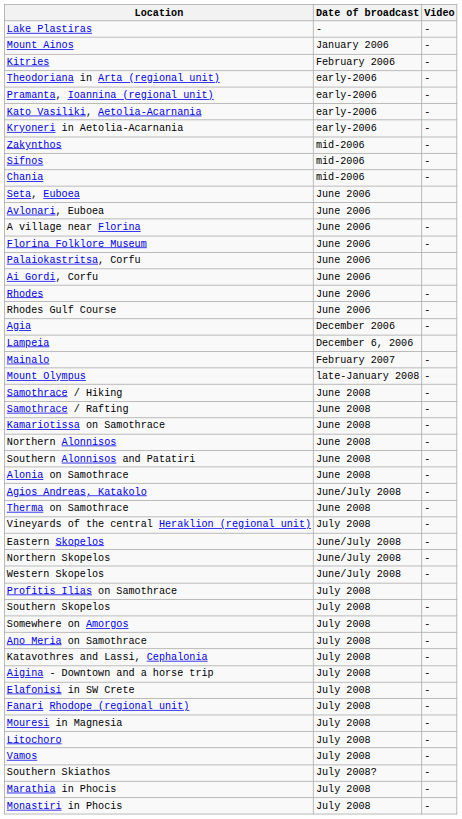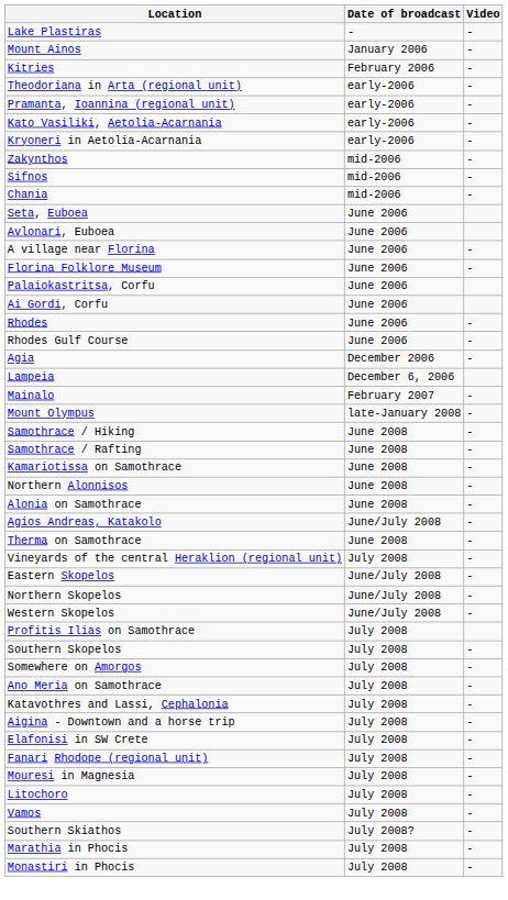 <table class="wikitable">
 <tr>
 <th>Location</th>
 <th>Date of broadcast</th>
 <th>Video</th>
 </tr>
 <tr>
 <td><a href='#'>Lake Plastiras</a></td>
 <td>-</td>
 <td>-</td>
 </tr>
 <tr>
 <td><a href='#'>Mount Ainos</a></td>
 <td>January 2006</td>
 <td>-</td>
 </tr>
 <tr>
 <td><a href='#'>Kitries</a></td>
 <td>February 2006</td>
 <td>-</td>
 </tr>
 <tr>
 <td><a href='#'>Theodoriana</a> in <a href='#'>Arta (regional unit)</a></td>
 <td>early-2006</td>
 <td>-</td>
 </tr>
 <tr>
 <td><a href='#'>Pramanta</a>, <a href='#'>Ioannina (regional unit)</a></td>
 <td>early-2006</td>
 <td>-</td>
 </tr>
 <tr>
 <td><a href='#'>Kato Vasiliki</a>, <a href='#'>Aetolia-Acarnania</a></td>
 <td>early-2006</td>
 <td>-</td>
 </tr>
 <tr>
 <td><a href='#'>Kryoneri</a> in Aetolia-Acarnania</td>
 <td>early-2006</td>
 <td>-</td>
 </tr>
 <tr>
 <td><a href='#'>Zakynthos</a></td>
 <td>mid-2006</td>
 <td>-</td>
 </tr>
 <tr>
 <td><a href='#'>Sifnos</a></td>
 <td>mid-2006</td>
 <td>-</td>
 </tr>
 <tr>
 <td><a href='#'>Chania</a></td>
 <td>mid-2006</td>
 <td>-</td>
 </tr>
 <tr>
 <td><a href='#'>Seta</a>, <a href='#'>Euboea</a></td>
 <td>June 2006</td>
 <td></td>
 </tr>
 <tr>
 <td><a href='#'>Avlonari</a>, Euboea</td>
 <td>June 2006</td>
 <td></td>
 </tr>
 <tr>
 <td>A village near <a href='#'>Florina</a></td>
 <td>June 2006</td>
 <td>-</td>
 </tr>
 <tr>
 <td><a href='#'>Florina Folklore Museum</a></td>
 <td>June 2006</td>
 <td>-</td>
 </tr>
 <tr>
 <td><a href='#'>Palaiokastritsa</a>, Corfu</td>
 <td>June 2006</td>
 <td></td>
 </tr>
 <tr>
 <td><a href='#'>Ai Gordi</a>, Corfu</td>
 <td>June 2006</td>
 <td></td>
 </tr>
 <tr>
 <td><a href='#'>Rhodes</a></td>
 <td>June 2006</td>
 <td>-</td>
 </tr>
 <tr>
 <td>Rhodes Gulf Course</td>
 <td>June 2006</td>
 <td>-</td>
 </tr>
 <tr>
 <td><a href='#'>Agia</a></td>
 <td>December 2006</td>
 <td>-</td>
 </tr>
 <tr>
 <td><a href='#'>Lampeia</a></td>
 <td>December 6, 2006</td>
 <td></td>
 </tr>
 <tr>
 <td><a href='#'>Mainalo</a></td>
 <td>February 2007</td>
 <td>-</td>
 </tr>
 <tr>
 <td><a href='#'>Mount Olympus</a></td>
 <td>late-January 2008</td>
 <td>-</td>
 </tr>
 <tr>
 <td><a href='#'>Samothrace</a> / Hiking</td>
 <td>June 2008</td>
 <td>-</td>
 </tr>
 <tr>
 <td><a href='#'>Samothrace</a> / Rafting</td>
 <td>June 2008</td>
 <td>-</td>
 </tr>
 <tr>
 <td><a href='#'>Kamariotissa</a> on Samothrace</td>
 <td>June 2008</td>
 <td>-</td>
 </tr>
 <tr>
 <td>Northern <a href='#'>Alonnisos</a></td>
 <td>June 2008</td>
 <td>-</td>
 </tr>
 <tr>
-<td>Southern <a href='#'>Alonnisos</a> and Patatiri</td>
-<td>June 2008</td>
-<td>-</td>
-</tr>
-<tr>
 <td><a href='#'>Alonia</a> on Samothrace</td>
 <td>June 2008</td>
 <td>-</td>
 </tr>
 <tr>
 <td><a href='#'>Agios Andreas, Katakolo</a></td>
 <td>June/July 2008</td>
 <td>-</td>
 </tr>
 <tr>
 <td><a href='#'>Therma</a> on Samothrace</td>
 <td>June 2008</td>
 <td>-</td>
 </tr>
 <tr>
 <td>Vineyards of the central <a href='#'>Heraklion (regional unit)</a></td>
 <td>July 2008</td>
 <td>-</td>
 </tr>
 <tr>
 <td>Eastern <a href='#'>Skopelos</a></td>
 <td>June/July 2008</td>
 <td>-</td>
 </tr>
 <tr>
 <td>Northern Skopelos</td>
 <td>June/July 2008</td>
 <td>-</td>
 </tr>
 <tr>
 <td>Western Skopelos</td>
 <td>June/July 2008</td>
 <td>-</td>
 </tr>
 <tr>
 <td><a href='#'>Profitis Ilias</a> on Samothrace</td>
 <td>July 2008</td>
 </tr>
 <tr>
 <td>Southern Skopelos</td>
 <td>July 2008</td>
 <td>-</td>
 </tr>
 <tr>
 <td>Somewhere on <a href='#'>Amorgos</a></td>
 <td>July 2008</td>
 <td>-</td>
 </tr>
 <tr>
 <td><a href='#'>Ano Meria</a> on Samothrace</td>
 <td>July 2008</td>
 <td>-</td>
 </tr>
 <tr>
 <td>Katavothres and Lassi, <a href='#'>Cephalonia</a></td>
 <td>July 2008</td>
 <td>-</td>
 </tr>
 <tr>
 <td><a href='#'>Aigina</a> - Downtown and a horse trip</td>
 <td>July 2008</td>
 <td>-</td>
 </tr>
 <tr>
 <td><a href='#'>Elafonisi</a> in SW Crete</td>
 <td>July 2008</td>
 <td>-</td>
 </tr>
 <tr>
 <td><a href='#'>Fanari</a> <a href='#'>Rhodope (regional unit)</a></td>
 <td>July 2008</td>
 <td>-</td>
 </tr>
 <tr>
 <td><a href='#'>Mouresi</a> in Magnesia</td>
 <td>July 2008</td>
 <td>-</td>
 </tr>
 <tr>
 <td><a href='#'>Litochoro</a></td>
 <td>July 2008</td>
 <td>-</td>
 </tr>
 <tr>
 <td><a href='#'>Vamos</a></td>
 <td>July 2008</td>
 <td>-</td>
 </tr>
 <tr>
 <td>Southern Skiathos</td>
 <td>July 2008?</td>
 <td>-</td>
 </tr>
 <tr>
 <td><a href='#'>Marathia</a> in Phocis</td>
 <td>July 2008</td>
 <td>-</td>
 </tr>
 <tr>
 <td><a href='#'>Monastiri</a> in Phocis</td>
 <td>July 2008</td>
 <td>-</td>
 </tr>
 </table>
